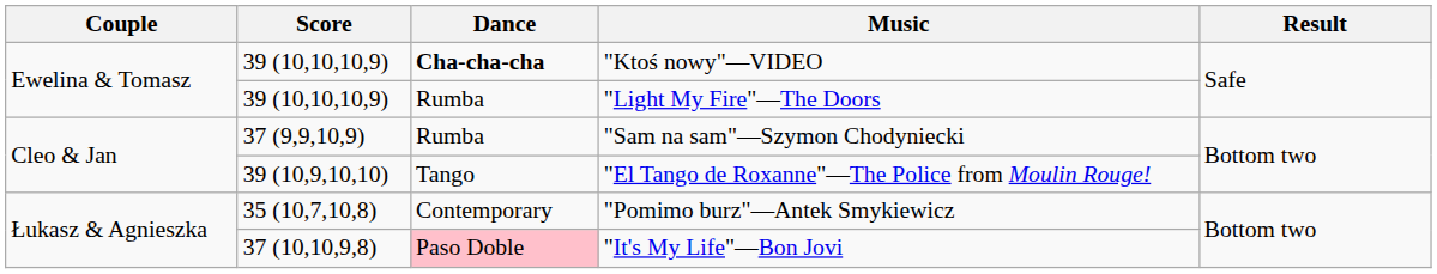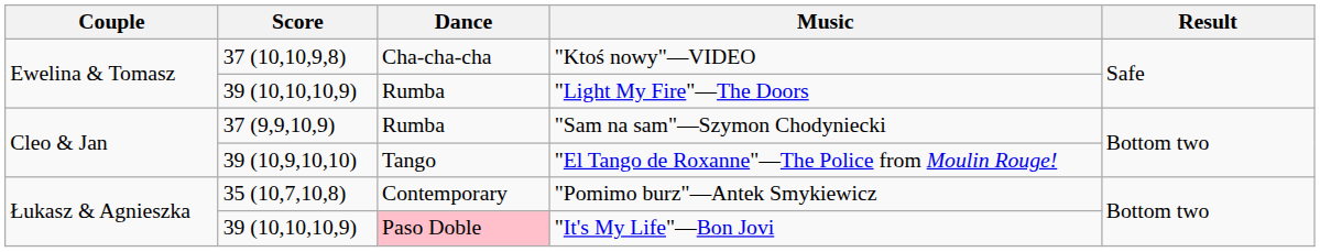 <table class="wikitable">
 <tr>
 <th style="width:150px;">Couple</th>
 <th style="width:110px;">Score</th>
 <th style="width:120px;">Dance</th>
 <th style="width:400px;">Music</th>
 <th style="width:150px;">Result</th>
 </tr>
 <tr>
 <td rowspan="2">Ewelina & Tomasz</td>
-<td>39 (10,10,10,9)</td>
-<td><strong>Cha-cha-cha</strong></td>
+<td>37 (10,10,9,8)</td>
+<td>Cha-cha-cha</td>
 <td>"Ktoś nowy"—VIDEO</td>
 <td rowspan="2">Safe</td>
 </tr>
 <tr>
 <td>39 (10,10,10,9)</td>
 <td>Rumba</td>
 <td>"<a href='#'>Light My Fire</a>"—<a href='#'>The Doors</a></td>
 </tr>
 <tr>
 <td rowspan="2">Cleo & Jan</td>
 <td>37 (9,9,10,9)</td>
 <td>Rumba</td>
 <td>"Sam na sam"—Szymon Chodyniecki</td>
 <td rowspan="2">Bottom two</td>
 </tr>
 <tr>
 <td>39 (10,9,10,10)</td>
 <td>Tango</td>
 <td>"<a href='#'>El Tango de Roxanne</a>"—<a href='#'>The Police</a> from <em><a href='#'>Moulin Rouge!</a></em></td>
 </tr>
 <tr>
 <td rowspan="2">Łukasz & Agnieszka</td>
 <td>35 (10,7,10,8)</td>
 <td>Contemporary</td>
 <td>"Pomimo burz"—Antek Smykiewicz</td>
 <td rowspan="2">Bottom two</td>
 </tr>
 <tr>
-<td>37 (10,10,9,8)</td>
+<td>39 (10,10,10,9)</td>
 <td style="background: pink;">Paso Doble</td>
 <td>"<a href='#'>It's My Life</a>"—<a href='#'>Bon Jovi</a></td>
 </tr>
 </table>
